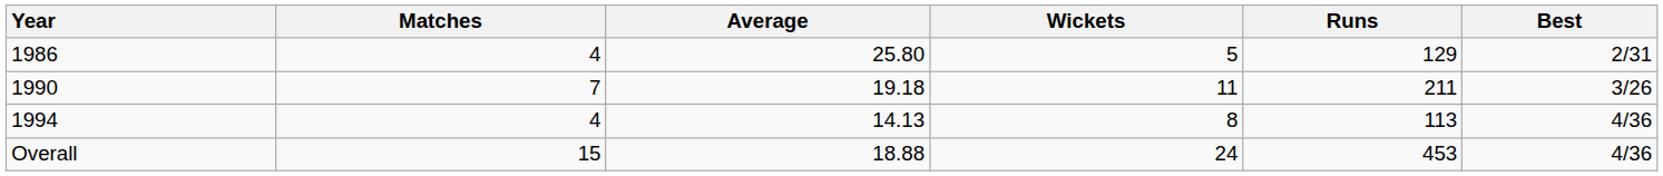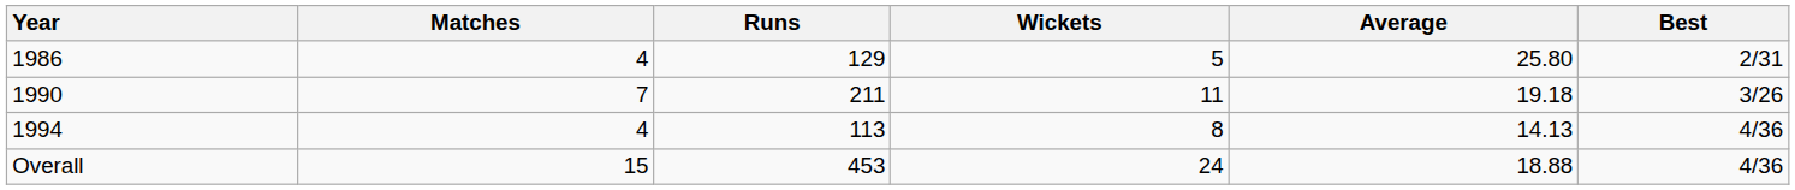 <table class="wikitable" style="margin: 1em auto 1em auto" width="80%">
 <tr>
 <th style="text-align:left;">Year</th>
 <th>Matches</th>
+<th>Runs</th>
+<th>Wickets</th>
 <th>Average</th>
-<th>Wickets</th>
-<th>Runs</th>
 <th>Best</th>
 </tr>
 <tr style="text-align:right;">
 <td style="text-align:left;">1986</td>
 <td>4</td>
+<td>129</td>
+<td>5</td>
 <td>25.80</td>
-<td>5</td>
-<td>129</td>
 <td>2/31</td>
 </tr>
 <tr style="text-align:right;">
 <td style="text-align:left;">1990</td>
 <td>7</td>
+<td>211</td>
+<td>11</td>
 <td>19.18</td>
-<td>11</td>
-<td>211</td>
 <td>3/26</td>
 </tr>
 <tr style="text-align:right;">
 <td style="text-align:left;">1994</td>
 <td>4</td>
+<td>113</td>
+<td>8</td>
 <td>14.13</td>
-<td>8</td>
-<td>113</td>
 <td>4/36</td>
 </tr>
 <tr style="text-align:right;">
 <td style="text-align:left;">Overall</td>
 <td>15</td>
+<td>453</td>
+<td>24</td>
 <td>18.88</td>
-<td>24</td>
-<td>453</td>
 <td>4/36</td>
 </tr>
 </table>
